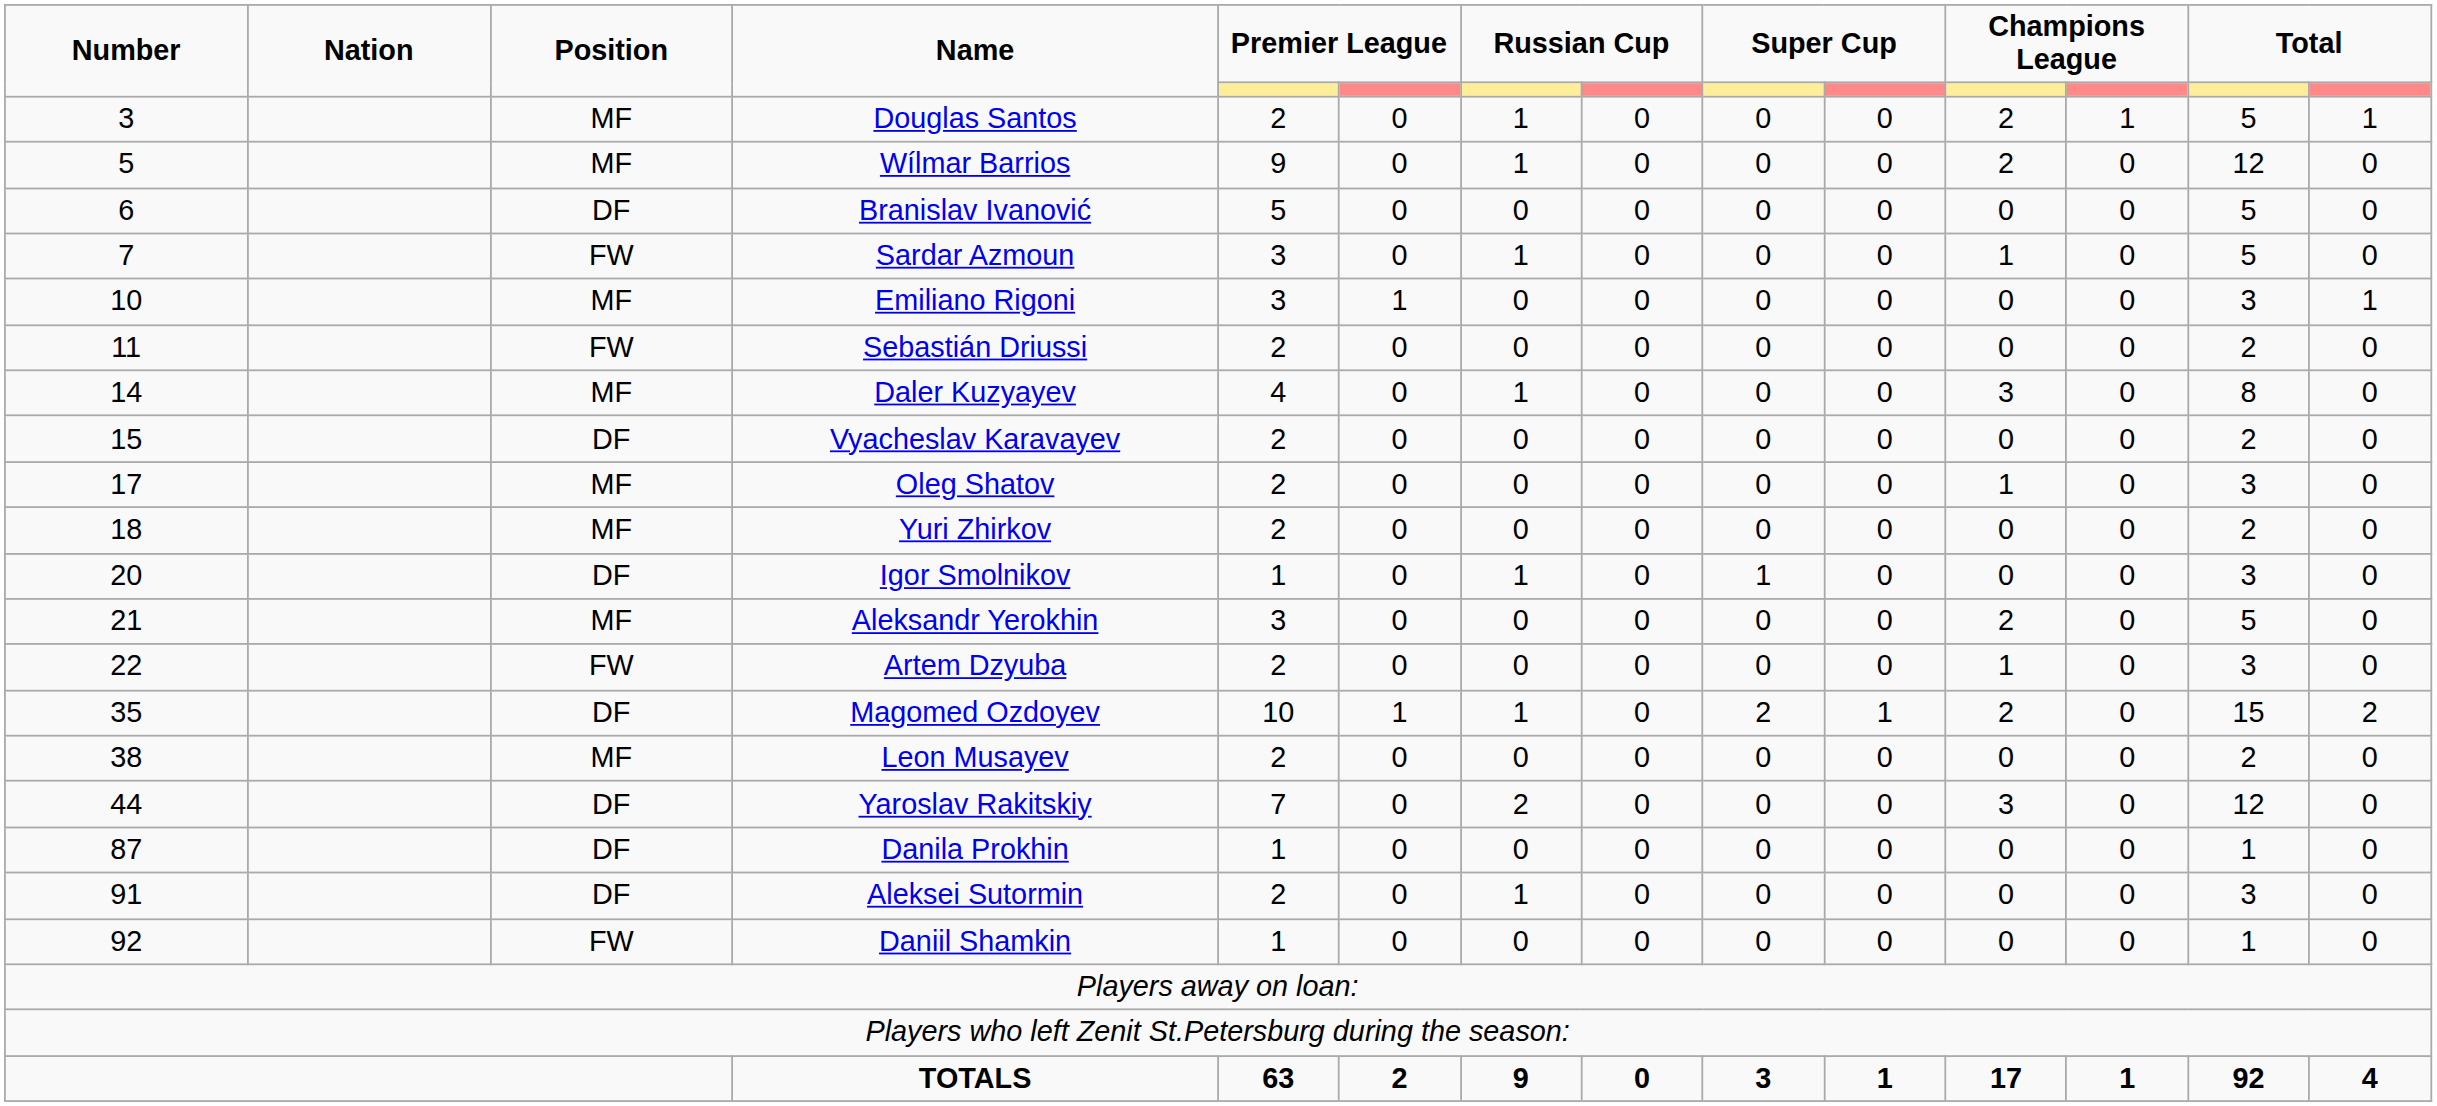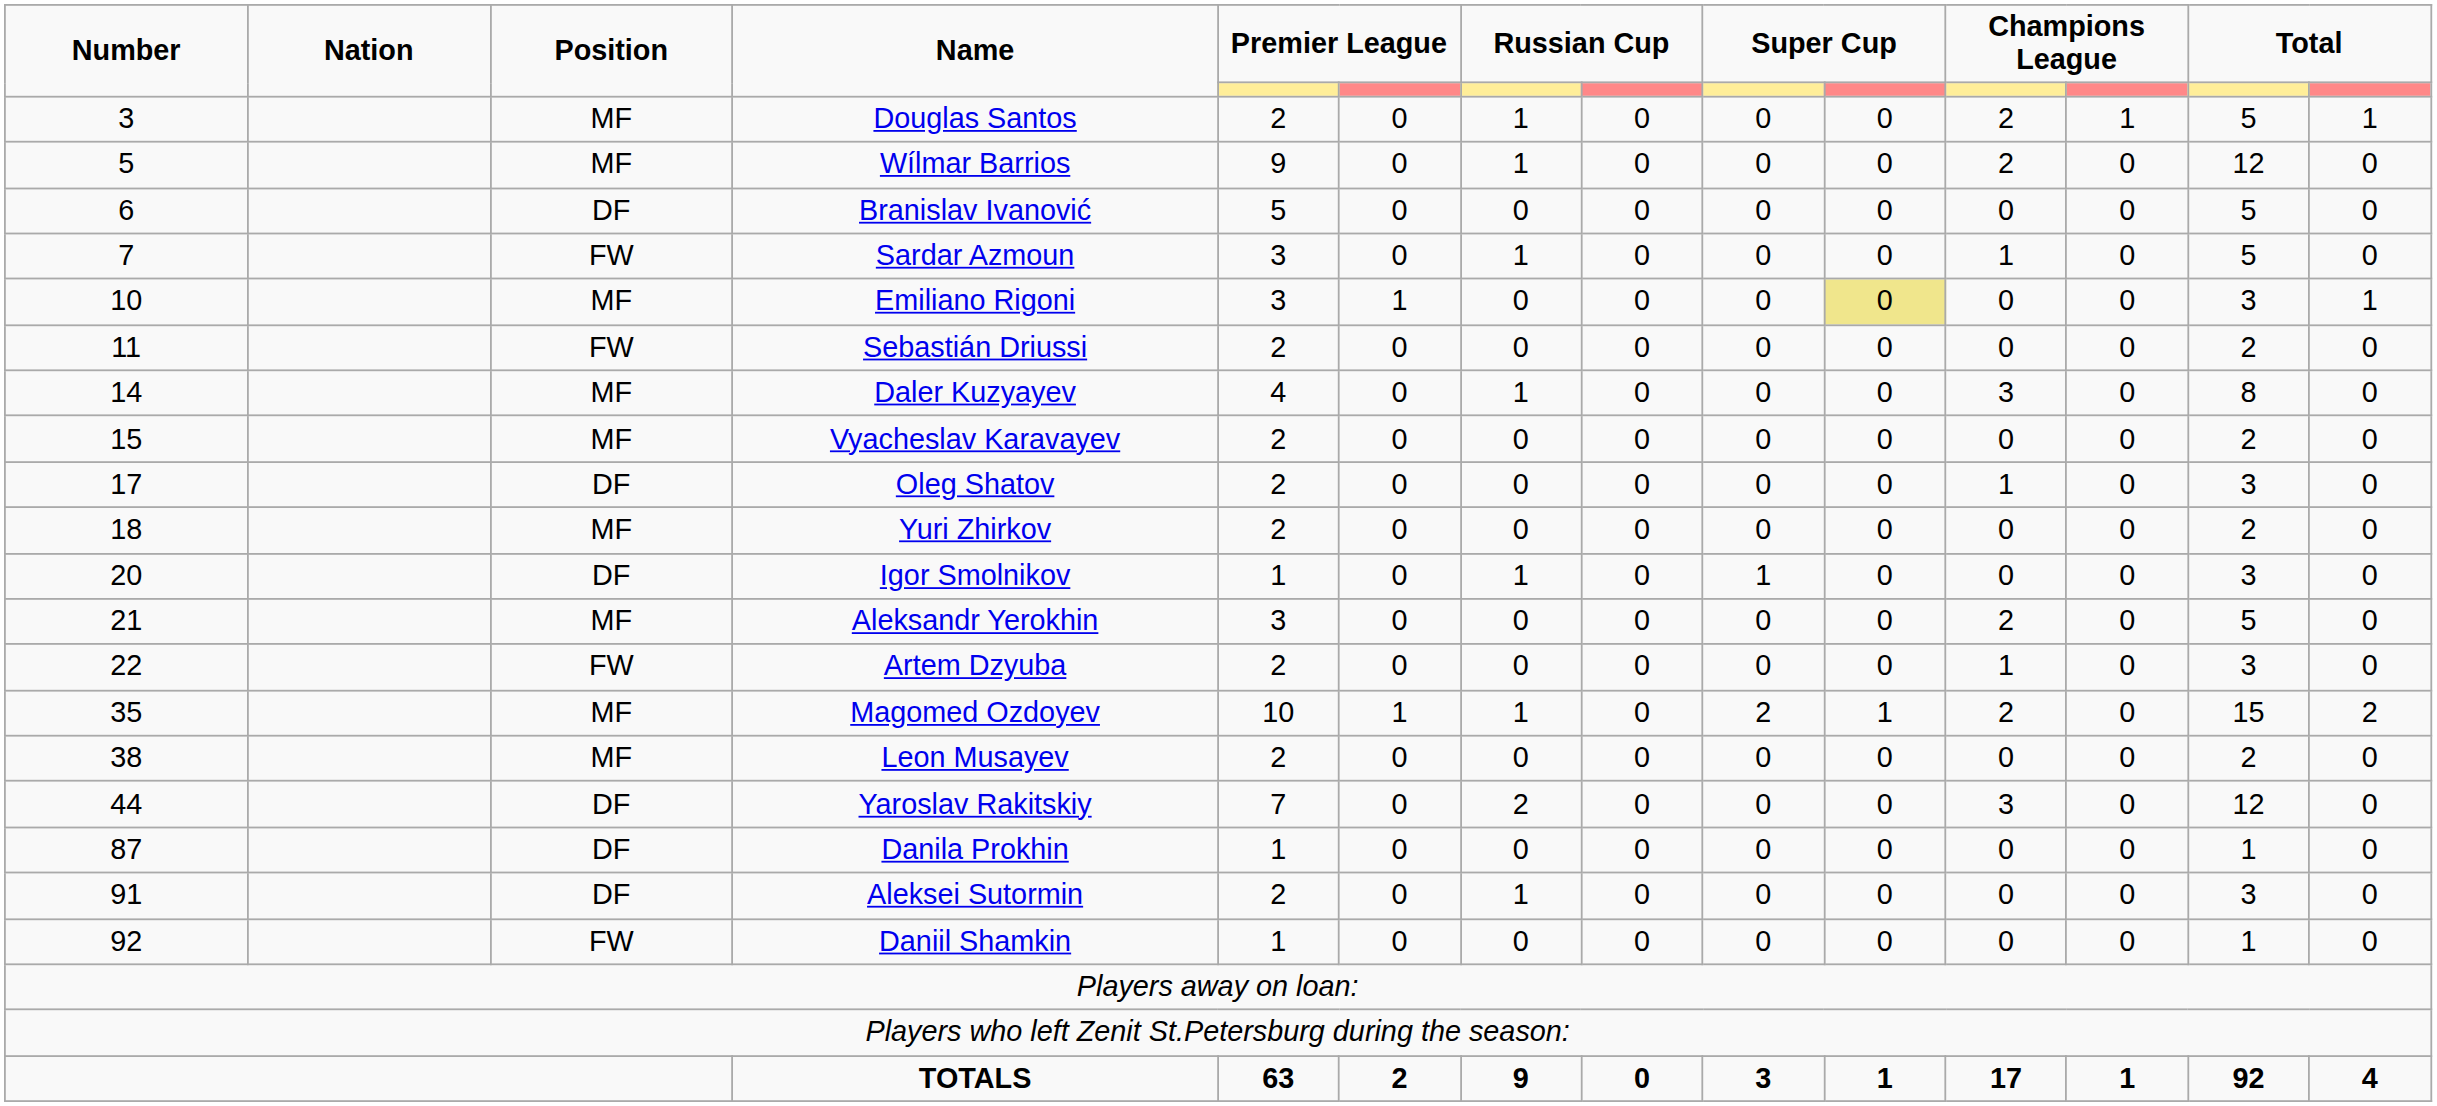 <table class="wikitable" style="font-size: 100%; text-align: center;">
 <tr>
 <td rowspan="2" width="10%" align="center"><strong>Number</strong></td>
 <td rowspan="2" width="10%" align="center"><strong>Nation</strong></td>
 <td rowspan="2" width="10%" align="center"><strong>Position</strong></td>
 <td rowspan="2" width="20%" align="center"><strong>Name</strong></td>
 <td colspan="2" align="center"><strong>Premier League</strong></td>
 <td colspan="2" align="center"><strong>Russian Cup</strong></td>
 <td colspan="2" align="center"><strong>Super Cup</strong></td>
 <td colspan="2" align="center"><strong>Champions League</strong></td>
 <td colspan="2" align="center"><strong>Total</strong></td>
 </tr>
 <tr>
 <th width=60 style="background: #FFEE99"></th>
 <th width=60 style="background: #FF8888"></th>
 <th width=60 style="background: #FFEE99"></th>
 <th width=60 style="background: #FF8888"></th>
 <th width=60 style="background: #FFEE99"></th>
 <th width=60 style="background: #FF8888"></th>
 <th width=60 style="background: #FFEE99"></th>
 <th width=60 style="background: #FF8888"></th>
 <th width=60 style="background: #FFEE99"></th>
 <th width=60 style="background: #FF8888"></th>
 </tr>
 <tr>
 <td>3</td>
 <td></td>
 <td>MF</td>
 <td><a href='#'>Douglas Santos</a></td>
 <td>2</td>
 <td>0</td>
 <td>1</td>
 <td>0</td>
 <td>0</td>
 <td>0</td>
 <td>2</td>
 <td>1</td>
 <td>5</td>
 <td>1</td>
 </tr>
 <tr>
 <td>5</td>
 <td></td>
 <td>MF</td>
 <td><a href='#'>Wílmar Barrios</a></td>
 <td>9</td>
 <td>0</td>
 <td>1</td>
 <td>0</td>
 <td>0</td>
 <td>0</td>
 <td>2</td>
 <td>0</td>
 <td>12</td>
 <td>0</td>
 </tr>
 <tr>
 <td>6</td>
 <td></td>
 <td>DF</td>
 <td><a href='#'>Branislav Ivanović</a></td>
 <td>5</td>
 <td>0</td>
 <td>0</td>
 <td>0</td>
 <td>0</td>
 <td>0</td>
 <td>0</td>
 <td>0</td>
 <td>5</td>
 <td>0</td>
 </tr>
 <tr>
 <td>7</td>
 <td></td>
 <td>FW</td>
 <td><a href='#'>Sardar Azmoun</a></td>
 <td>3</td>
 <td>0</td>
 <td>1</td>
 <td>0</td>
 <td>0</td>
 <td>0</td>
 <td>1</td>
 <td>0</td>
 <td>5</td>
 <td>0</td>
 </tr>
 <tr>
 <td>10</td>
 <td></td>
 <td>MF</td>
 <td><a href='#'>Emiliano Rigoni</a></td>
 <td>3</td>
 <td>1</td>
 <td>0</td>
 <td>0</td>
 <td>0</td>
-<td>0</td>
+<td style="background: khaki;">0</td>
 <td>0</td>
 <td>0</td>
 <td>3</td>
 <td>1</td>
 </tr>
 <tr>
 <td>11</td>
 <td></td>
 <td>FW</td>
 <td><a href='#'>Sebastián Driussi</a></td>
 <td>2</td>
 <td>0</td>
 <td>0</td>
 <td>0</td>
 <td>0</td>
 <td>0</td>
 <td>0</td>
 <td>0</td>
 <td>2</td>
 <td>0</td>
 </tr>
 <tr>
 <td>14</td>
 <td></td>
 <td>MF</td>
 <td><a href='#'>Daler Kuzyayev</a></td>
 <td>4</td>
 <td>0</td>
 <td>1</td>
 <td>0</td>
 <td>0</td>
 <td>0</td>
 <td>3</td>
 <td>0</td>
 <td>8</td>
 <td>0</td>
 </tr>
 <tr>
 <td>15</td>
 <td></td>
-<td>DF</td>
+<td>MF</td>
 <td><a href='#'>Vyacheslav Karavayev</a></td>
 <td>2</td>
 <td>0</td>
 <td>0</td>
 <td>0</td>
 <td>0</td>
 <td>0</td>
 <td>0</td>
 <td>0</td>
 <td>2</td>
 <td>0</td>
 </tr>
 <tr>
 <td>17</td>
 <td></td>
-<td>MF</td>
+<td>DF</td>
 <td><a href='#'>Oleg Shatov</a></td>
 <td>2</td>
 <td>0</td>
 <td>0</td>
 <td>0</td>
 <td>0</td>
 <td>0</td>
 <td>1</td>
 <td>0</td>
 <td>3</td>
 <td>0</td>
 </tr>
 <tr>
 <td>18</td>
 <td></td>
 <td>MF</td>
 <td><a href='#'>Yuri Zhirkov</a></td>
 <td>2</td>
 <td>0</td>
 <td>0</td>
 <td>0</td>
 <td>0</td>
 <td>0</td>
 <td>0</td>
 <td>0</td>
 <td>2</td>
 <td>0</td>
 </tr>
 <tr>
 <td>20</td>
 <td></td>
 <td>DF</td>
 <td><a href='#'>Igor Smolnikov</a></td>
 <td>1</td>
 <td>0</td>
 <td>1</td>
 <td>0</td>
 <td>1</td>
 <td>0</td>
 <td>0</td>
 <td>0</td>
 <td>3</td>
 <td>0</td>
 </tr>
 <tr>
 <td>21</td>
 <td></td>
 <td>MF</td>
 <td><a href='#'>Aleksandr Yerokhin</a></td>
 <td>3</td>
 <td>0</td>
 <td>0</td>
 <td>0</td>
 <td>0</td>
 <td>0</td>
 <td>2</td>
 <td>0</td>
 <td>5</td>
 <td>0</td>
 </tr>
 <tr>
 <td>22</td>
 <td></td>
 <td>FW</td>
 <td><a href='#'>Artem Dzyuba</a></td>
 <td>2</td>
 <td>0</td>
 <td>0</td>
 <td>0</td>
 <td>0</td>
 <td>0</td>
 <td>1</td>
 <td>0</td>
 <td>3</td>
 <td>0</td>
 </tr>
 <tr>
 <td>35</td>
 <td></td>
-<td>DF</td>
+<td>MF</td>
 <td><a href='#'>Magomed Ozdoyev</a></td>
 <td>10</td>
 <td>1</td>
 <td>1</td>
 <td>0</td>
 <td>2</td>
 <td>1</td>
 <td>2</td>
 <td>0</td>
 <td>15</td>
 <td>2</td>
 </tr>
 <tr>
 <td>38</td>
 <td></td>
 <td>MF</td>
 <td><a href='#'>Leon Musayev</a></td>
 <td>2</td>
 <td>0</td>
 <td>0</td>
 <td>0</td>
 <td>0</td>
 <td>0</td>
 <td>0</td>
 <td>0</td>
 <td>2</td>
 <td>0</td>
 </tr>
 <tr>
 <td>44</td>
 <td></td>
 <td>DF</td>
 <td><a href='#'>Yaroslav Rakitskiy</a></td>
 <td>7</td>
 <td>0</td>
 <td>2</td>
 <td>0</td>
 <td>0</td>
 <td>0</td>
 <td>3</td>
 <td>0</td>
 <td>12</td>
 <td>0</td>
 </tr>
 <tr>
 <td>87</td>
 <td></td>
 <td>DF</td>
 <td><a href='#'>Danila Prokhin</a></td>
 <td>1</td>
 <td>0</td>
 <td>0</td>
 <td>0</td>
 <td>0</td>
 <td>0</td>
 <td>0</td>
 <td>0</td>
 <td>1</td>
 <td>0</td>
 </tr>
 <tr>
 <td>91</td>
 <td></td>
 <td>DF</td>
 <td><a href='#'>Aleksei Sutormin</a></td>
 <td>2</td>
 <td>0</td>
 <td>1</td>
 <td>0</td>
 <td>0</td>
 <td>0</td>
 <td>0</td>
 <td>0</td>
 <td>3</td>
 <td>0</td>
 </tr>
 <tr>
 <td>92</td>
 <td></td>
 <td>FW</td>
 <td><a href='#'>Daniil Shamkin</a></td>
 <td>1</td>
 <td>0</td>
 <td>0</td>
 <td>0</td>
 <td>0</td>
 <td>0</td>
 <td>0</td>
 <td>0</td>
 <td>1</td>
 <td>0</td>
 </tr>
 <tr>
 <td colspan="14"><em>Players away on loan:</em></td>
 </tr>
 <tr>
 <td colspan="14"><em>Players who left Zenit St.Petersburg during the season:</em></td>
 </tr>
 <tr>
 <td colspan="3"></td>
 <td><strong>TOTALS</strong></td>
 <td><strong>63</strong></td>
 <td><strong>2</strong></td>
 <td><strong>9</strong></td>
 <td><strong>0</strong></td>
 <td><strong>3</strong></td>
 <td><strong>1</strong></td>
 <td><strong>17</strong></td>
 <td><strong>1</strong></td>
 <td><strong>92</strong></td>
 <td><strong>4</strong></td>
 </tr>
 </table>
